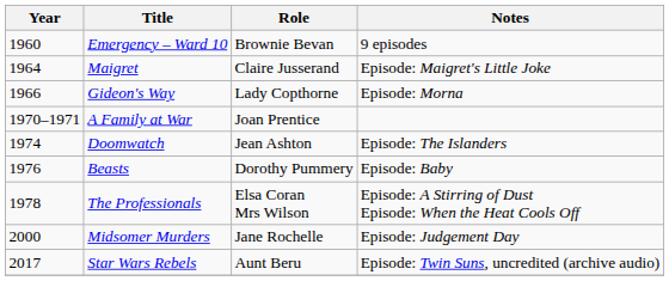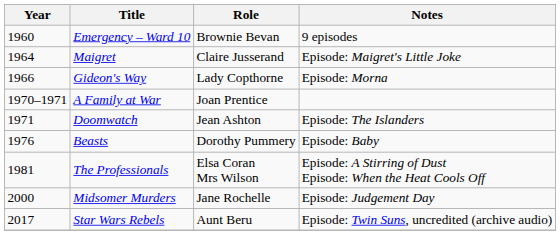 <table class="wikitable">
 <tr>
 <th>Year</th>
 <th>Title</th>
 <th>Role</th>
 <th>Notes</th>
 </tr>
 <tr>
 <td>1960</td>
 <td><em><a href='#'>Emergency – Ward 10</a></em></td>
 <td>Brownie Bevan</td>
 <td>9 episodes</td>
 </tr>
 <tr>
 <td>1964</td>
 <td><a href='#'><em>Maigret</em></a></td>
 <td>Claire Jusserand</td>
 <td>Episode: <em>Maigret's Little Joke</em></td>
 </tr>
 <tr>
 <td>1966</td>
 <td><em><a href='#'>Gideon's Way</a></em></td>
 <td>Lady Copthorne</td>
 <td>Episode: <em>Morna</em></td>
 </tr>
 <tr>
 <td>1970–1971</td>
 <td><em><a href='#'>A Family at War</a></em></td>
 <td>Joan Prentice</td>
 <td></td>
 </tr>
 <tr>
-<td>1974</td>
+<td>1971</td>
 <td><em><a href='#'>Doomwatch</a></em></td>
 <td>Jean Ashton</td>
 <td>Episode: <em>The Islanders</em></td>
 </tr>
 <tr>
 <td>1976</td>
 <td><a href='#'><em>Beasts</em></a></td>
 <td>Dorothy Pummery</td>
 <td>Episode: <em>Baby</em></td>
 </tr>
 <tr>
-<td>1978</td>
+<td>1981</td>
 <td><a href='#'><em>The Professionals</em></a></td>
 <td>Elsa Coran<br>Mrs Wilson</td>
 <td>Episode: <em>A Stirring of Dust</em><br> Episode: <em>When the Heat Cools Off</em></td>
 </tr>
 <tr>
 <td>2000</td>
 <td><em><a href='#'>Midsomer Murders</a></em></td>
 <td>Jane Rochelle</td>
 <td>Episode: <em>Judgement Day</em></td>
 </tr>
 <tr>
 <td>2017</td>
 <td><em><a href='#'>Star Wars Rebels</a></em></td>
 <td>Aunt Beru</td>
 <td>Episode: <em><a href='#'>Twin Suns</a></em>, uncredited (archive audio)</td>
 </tr>
 <tr>
 </tr>
 </table>
